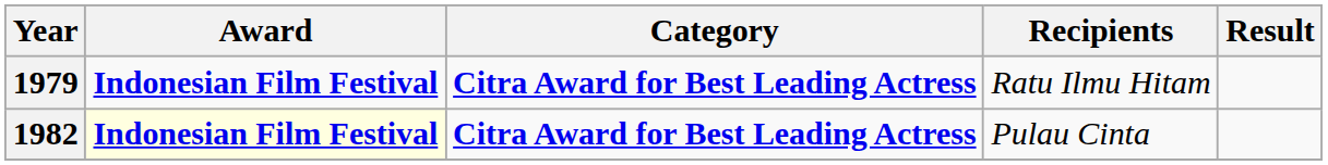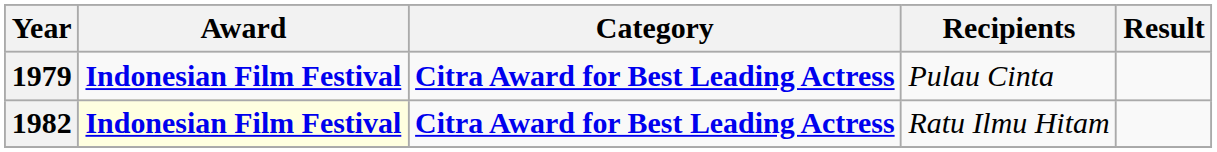 <table class="wikitable sortable">
 <tr>
 <th>Year</th>
 <th>Award</th>
 <th>Category</th>
 <th>Recipients</th>
 <th>Result</th>
 </tr>
 <tr>
 <th>1979</th>
 <td><strong><a href='#'>Indonesian Film Festival</a></strong></td>
 <td><strong><a href='#'>Citra Award for Best Leading Actress</a></strong></td>
-<td><em>Ratu Ilmu Hitam</em></td>
+<td><em>Pulau Cinta</em></td>
 <td></td>
 </tr>
 <tr>
 <th>1982</th>
 <td style="background: lightyellow;"><strong><a href='#'>Indonesian Film Festival</a></strong></td>
 <td><strong><a href='#'>Citra Award for Best Leading Actress</a></strong></td>
-<td><em>Pulau Cinta</em></td>
+<td><em>Ratu Ilmu Hitam</em></td>
 <td></td>
 </tr>
 <tr>
 </tr>
 </table>
